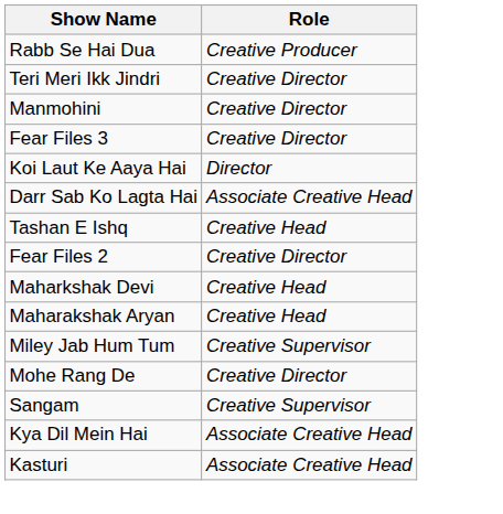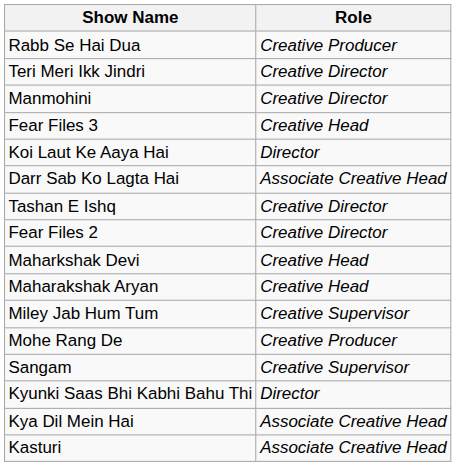 <table class="wikitable">
 <tr>
 <th>Show Name</th>
 <th>Role</th>
 </tr>
 <tr>
 <td>Rabb Se Hai Dua</td>
 <td><em>Creative Producer</em></td>
 </tr>
 <tr>
 <td>Teri Meri Ikk Jindri</td>
 <td><em>Creative Director</em></td>
 </tr>
 <tr>
 <td>Manmohini</td>
 <td><em> Creative Director</em></td>
 </tr>
 <tr>
 <td>Fear Files 3</td>
-<td><em>Creative Director</em></td>
+<td><em>Creative Head</em></td>
 </tr>
 <tr>
 <td>Koi Laut Ke Aaya Hai</td>
 <td><em>Director</em></td>
 </tr>
 <tr>
 <td>Darr Sab Ko Lagta Hai</td>
 <td><em>Associate Creative Head</em></td>
 </tr>
 <tr>
 <td>Tashan E Ishq</td>
-<td><em>Creative Head</em></td>
+<td><em>Creative Director</em></td>
 </tr>
 <tr>
 <td>Fear Files 2</td>
 <td><em> Creative Director</em></td>
 </tr>
 <tr>
 <td>Maharkshak Devi</td>
 <td><em>Creative Head</em></td>
 </tr>
 <tr>
 <td>Maharakshak Aryan</td>
 <td><em>Creative Head</em></td>
 </tr>
 <tr>
 <td>Miley Jab Hum Tum</td>
 <td><em>Creative Supervisor</em></td>
 </tr>
 <tr>
 <td>Mohe Rang De</td>
-<td><em>Creative Director</em></td>
+<td><em>Creative Producer</em></td>
 </tr>
 <tr>
 <td>Sangam</td>
 <td><em>Creative Supervisor</em></td>
+</tr>
+<tr>
+<td>Kyunki Saas Bhi Kabhi Bahu Thi</td>
+<td><em>Director</em></td>
 </tr>
 <tr>
 <td>Kya Dil Mein Hai</td>
 <td><em>Associate Creative Head</em></td>
 </tr>
 <tr>
 <td>Kasturi</td>
 <td><em>Associate Creative Head</em></td>
 </tr>
 </table>
